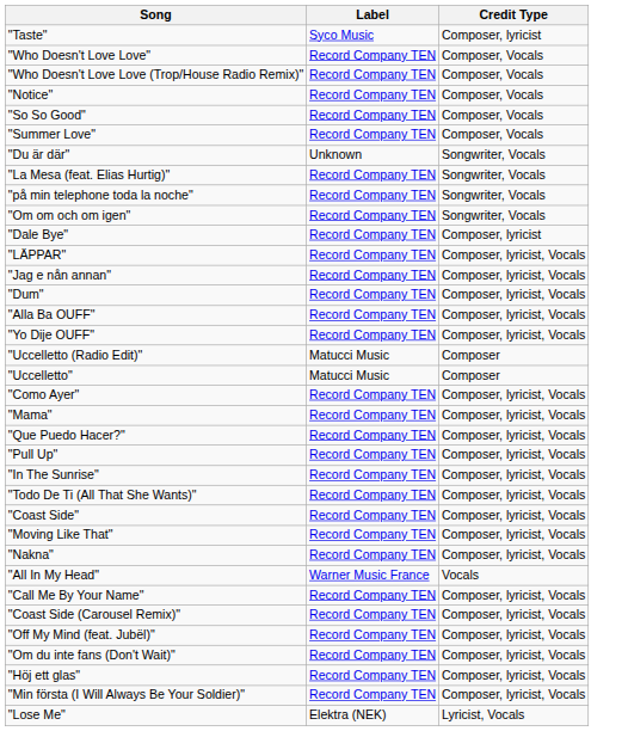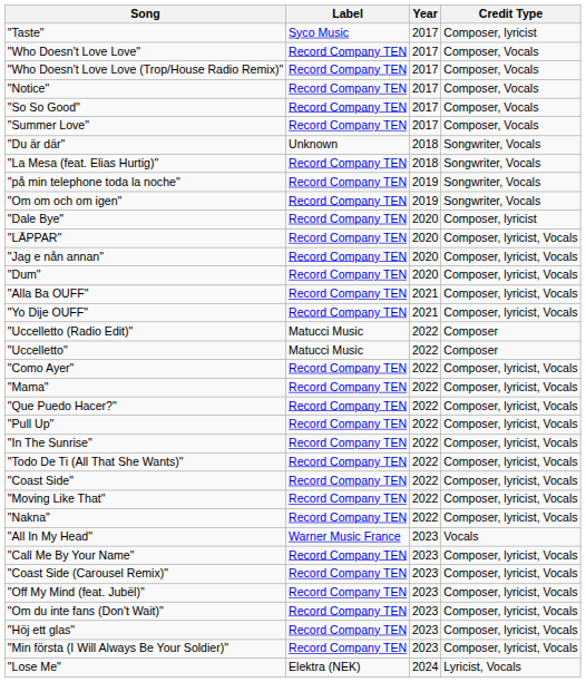 <table class="wikitable sortable">
 <tr>
 <th>Song</th>
 <th>Label</th>
+<th>Year</th>
 <th>Credit Type</th>
 </tr>
 <tr>
 <td>"Taste"</td>
 <td><a href='#'>Syco Music</a></td>
+<td>2017</td>
 <td>Composer, lyricist</td>
 </tr>
 <tr>
 <td>"Who Doesn't Love Love"</td>
 <td><a href='#'>Record Company TEN</a></td>
+<td>2017</td>
 <td>Composer, Vocals</td>
 </tr>
 <tr>
 <td>"Who Doesn't Love Love (Trop/House Radio Remix)"</td>
 <td><a href='#'>Record Company TEN</a></td>
+<td>2017</td>
 <td>Composer, Vocals</td>
 </tr>
 <tr>
 <td>"Notice"</td>
 <td><a href='#'>Record Company TEN</a></td>
+<td>2017</td>
 <td>Composer, Vocals</td>
 </tr>
 <tr>
 <td>"So So Good"</td>
 <td><a href='#'>Record Company TEN</a></td>
+<td>2017</td>
 <td>Composer, Vocals</td>
 </tr>
 <tr>
 <td>"Summer Love"</td>
 <td><a href='#'>Record Company TEN</a></td>
+<td>2017</td>
 <td>Composer, Vocals</td>
 </tr>
 <tr>
 <td>"Du är där"</td>
 <td>Unknown</td>
+<td>2018</td>
 <td>Songwriter, Vocals</td>
 </tr>
 <tr>
 <td>"La Mesa (feat. Elias Hurtig)"</td>
 <td><a href='#'>Record Company TEN</a></td>
+<td>2018</td>
 <td>Songwriter, Vocals</td>
 </tr>
 <tr>
 <td>"på min telephone toda la noche"</td>
 <td><a href='#'>Record Company TEN</a></td>
+<td>2019</td>
 <td>Songwriter, Vocals</td>
 </tr>
 <tr>
 <td>"Om om och om igen"</td>
 <td><a href='#'>Record Company TEN</a></td>
+<td>2019</td>
 <td>Songwriter, Vocals</td>
 </tr>
 <tr>
 <td>"Dale Bye"</td>
 <td><a href='#'>Record Company TEN</a></td>
+<td>2020</td>
 <td>Composer, lyricist</td>
 </tr>
 <tr>
 <td>"LÄPPAR"</td>
 <td><a href='#'>Record Company TEN</a></td>
+<td>2020</td>
 <td>Composer, lyricist, Vocals</td>
 </tr>
 <tr>
 <td>"Jag e nån annan"</td>
 <td><a href='#'>Record Company TEN</a></td>
+<td>2020</td>
 <td>Composer, lyricist, Vocals</td>
 </tr>
 <tr>
 <td>"Dum"</td>
 <td><a href='#'>Record Company TEN</a></td>
+<td>2020</td>
 <td>Composer, lyricist, Vocals</td>
 </tr>
 <tr>
 <td>"Alla Ba OUFF"</td>
 <td><a href='#'>Record Company TEN</a></td>
+<td>2021</td>
 <td>Composer, lyricist, Vocals</td>
 </tr>
 <tr>
 <td>"Yo Dije OUFF"</td>
 <td><a href='#'>Record Company TEN</a></td>
+<td>2021</td>
 <td>Composer, lyricist, Vocals</td>
 </tr>
 <tr>
 <td>"Uccelletto (Radio Edit)"</td>
 <td>Matucci Music</td>
+<td>2022</td>
 <td>Composer</td>
 </tr>
 <tr>
 <td>"Uccelletto"</td>
 <td>Matucci Music</td>
+<td>2022</td>
 <td>Composer</td>
 </tr>
 <tr>
 <td>"Como Ayer"</td>
 <td><a href='#'>Record Company TEN</a></td>
+<td>2022</td>
 <td>Composer, lyricist, Vocals</td>
 </tr>
 <tr>
 <td>"Mama"</td>
 <td><a href='#'>Record Company TEN</a></td>
+<td>2022</td>
 <td>Composer, lyricist, Vocals</td>
 </tr>
 <tr>
 <td>"Que Puedo Hacer?"</td>
 <td><a href='#'>Record Company TEN</a></td>
+<td>2022</td>
 <td>Composer, lyricist, Vocals</td>
 </tr>
 <tr>
 <td>"Pull Up"</td>
 <td><a href='#'>Record Company TEN</a></td>
+<td>2022</td>
 <td>Composer, lyricist, Vocals</td>
 </tr>
 <tr>
 <td>"In The Sunrise"</td>
 <td><a href='#'>Record Company TEN</a></td>
+<td>2022</td>
 <td>Composer, lyricist, Vocals</td>
 </tr>
 <tr>
 <td>"Todo De Ti (All That She Wants)"</td>
 <td><a href='#'>Record Company TEN</a></td>
+<td>2022</td>
 <td>Composer, lyricist, Vocals</td>
 </tr>
 <tr>
 <td>"Coast Side"</td>
 <td><a href='#'>Record Company TEN</a></td>
+<td>2022</td>
 <td>Composer, lyricist, Vocals</td>
 </tr>
 <tr>
 <td>"Moving Like That"</td>
 <td><a href='#'>Record Company TEN</a></td>
+<td>2022</td>
 <td>Composer, lyricist, Vocals</td>
 </tr>
 <tr>
 <td>"Nakna"</td>
 <td><a href='#'>Record Company TEN</a></td>
+<td>2022</td>
 <td>Composer, lyricist, Vocals</td>
 </tr>
 <tr>
 <td>"All In My Head"</td>
 <td><a href='#'>Warner Music France</a></td>
+<td>2023</td>
 <td>Vocals</td>
 </tr>
 <tr>
 <td>"Call Me By Your Name"</td>
 <td><a href='#'>Record Company TEN</a></td>
+<td>2023</td>
 <td>Composer, lyricist, Vocals</td>
 </tr>
 <tr>
 <td>"Coast Side (Carousel Remix)"</td>
 <td><a href='#'>Record Company TEN</a></td>
+<td>2023</td>
 <td>Composer, lyricist, Vocals</td>
 </tr>
 <tr>
 <td>"Off My Mind (feat. Jubël)"</td>
 <td><a href='#'>Record Company TEN</a></td>
+<td>2023</td>
 <td>Composer, lyricist, Vocals</td>
 </tr>
 <tr>
 <td>"Om du inte fans (Don't Wait)"</td>
 <td><a href='#'>Record Company TEN</a></td>
+<td>2023</td>
 <td>Composer, lyricist, Vocals</td>
 </tr>
 <tr>
 <td>"Höj ett glas"</td>
 <td><a href='#'>Record Company TEN</a></td>
+<td>2023</td>
 <td>Composer, lyricist, Vocals</td>
 </tr>
 <tr>
 <td>"Min första (I Will Always Be Your Soldier)"</td>
 <td><a href='#'>Record Company TEN</a></td>
+<td>2023</td>
 <td>Composer, lyricist, Vocals</td>
 </tr>
 <tr>
 <td>"Lose Me"</td>
 <td>Elektra (NEK)</td>
+<td>2024</td>
 <td>Lyricist, Vocals</td>
 </tr>
 </table>
